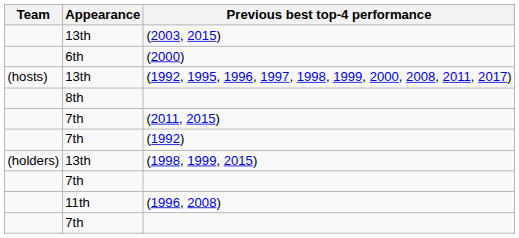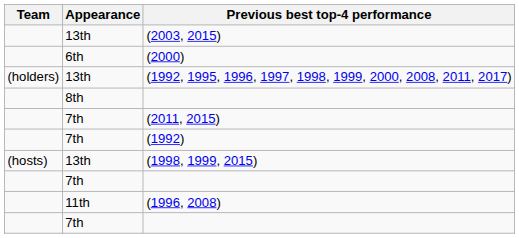 <table class="wikitable sortable" style="text-align: left;">
 <tr>
 <th>Team</th>
 <th data-sort-type="number">Appearance</th>
 <th>Previous best top-4 performance</th>
 </tr>
 <tr>
 <td></td>
 <td>13th</td>
 <td> (<a href='#'>2003</a>, <a href='#'>2015</a>)</td>
 </tr>
 <tr>
 <td></td>
 <td>6th</td>
 <td> (<a href='#'>2000</a>)</td>
 </tr>
 <tr>
-<td> (hosts)</td>
+<td> (holders)</td>
 <td>13th</td>
 <td> (<a href='#'>1992</a>, <a href='#'>1995</a>, <a href='#'>1996</a>, <a href='#'>1997</a>, <a href='#'>1998</a>, <a href='#'>1999</a>, <a href='#'>2000</a>, <a href='#'>2008</a>, <a href='#'>2011</a>, <a href='#'>2017</a>)</td>
 </tr>
 <tr>
 <td></td>
 <td>8th</td>
 <td></td>
 </tr>
 <tr>
 <td></td>
 <td>7th</td>
 <td> (<a href='#'>2011</a>, <a href='#'>2015</a>)</td>
 </tr>
 <tr>
 <td></td>
 <td>7th</td>
 <td> (<a href='#'>1992</a>)</td>
 </tr>
 <tr>
-<td> (holders)</td>
+<td> (hosts)</td>
 <td>13th</td>
 <td> (<a href='#'>1998</a>, <a href='#'>1999</a>, <a href='#'>2015</a>)</td>
 </tr>
 <tr>
 <td></td>
 <td>7th</td>
 <td></td>
 </tr>
 <tr>
 <td></td>
 <td>11th</td>
 <td> (<a href='#'>1996</a>, <a href='#'>2008</a>)</td>
 </tr>
 <tr>
 <td></td>
 <td>7th</td>
 <td></td>
 </tr>
 </table>
